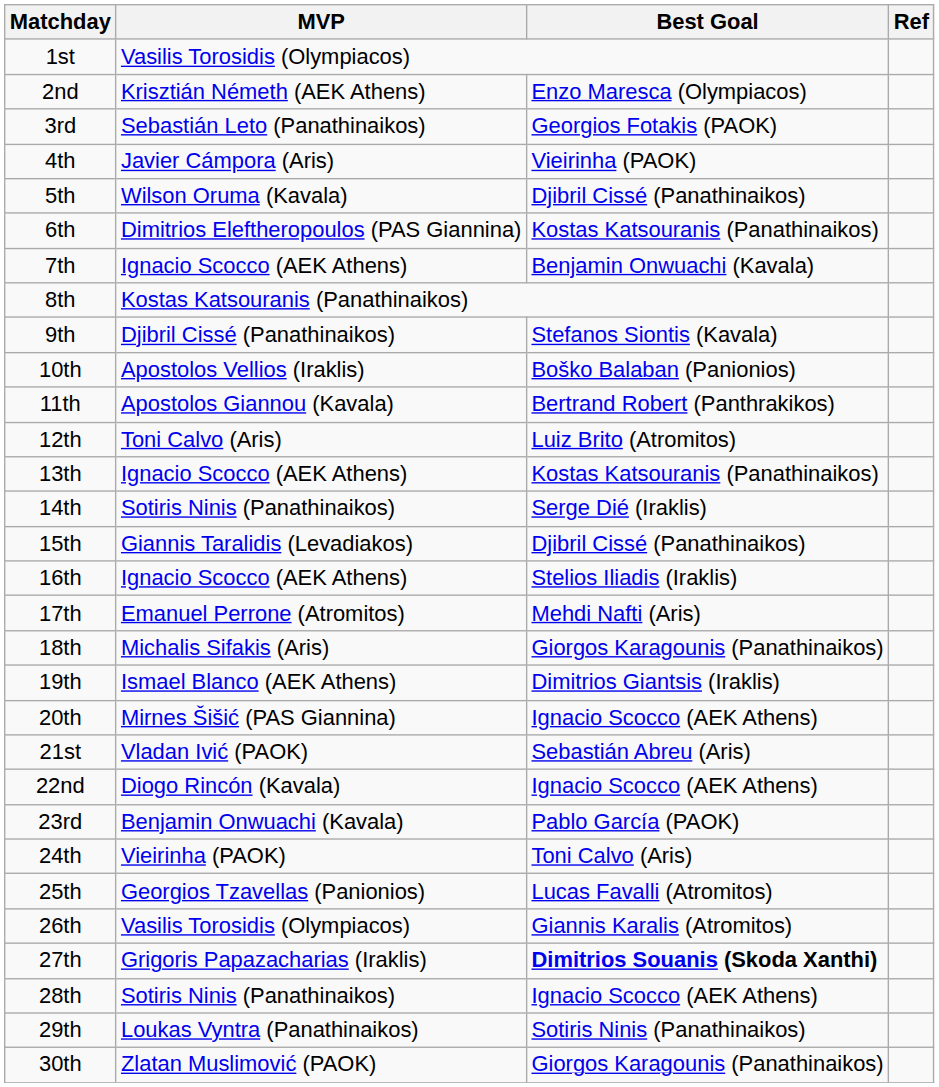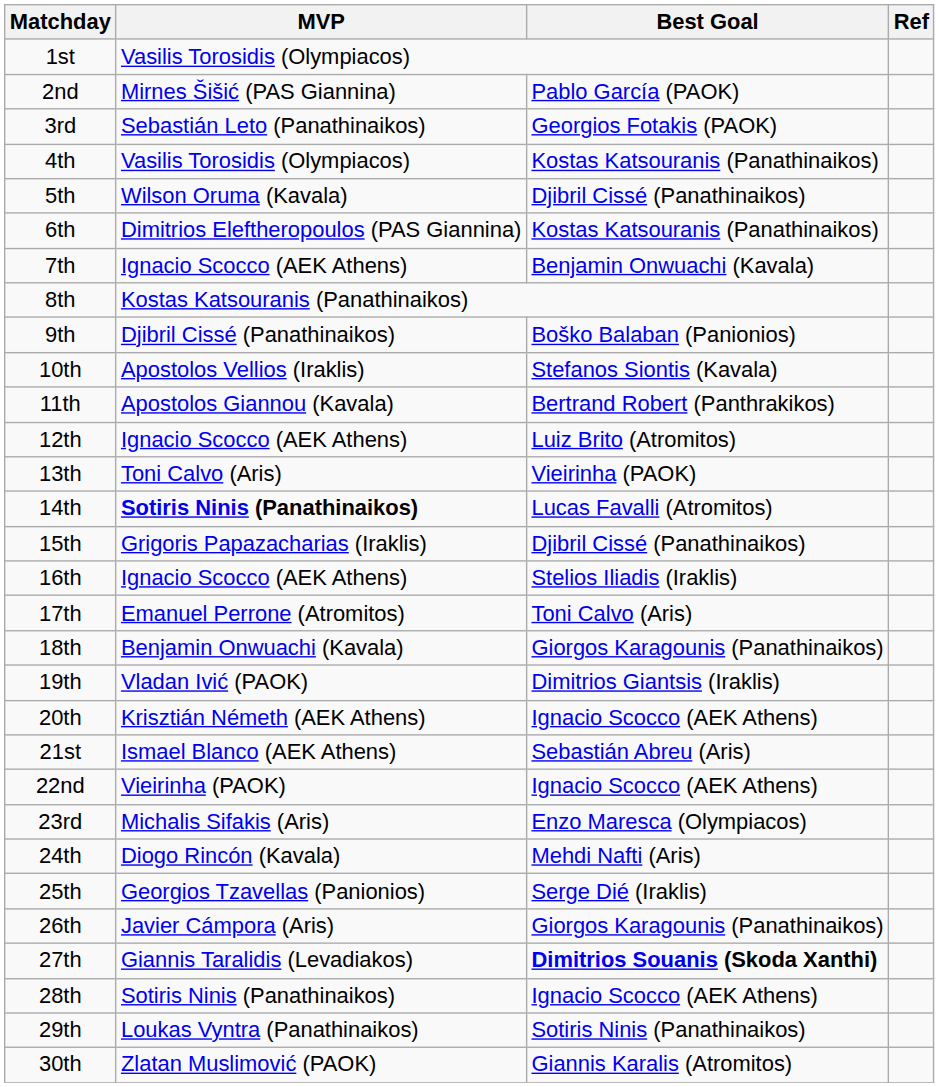 <table class="wikitable">
 <tr>
 <th>Matchday</th>
 <th>MVP</th>
 <th>Best Goal</th>
 <th>Ref</th>
 </tr>
 <tr>
 <td align="center">1st</td>
 <td colspan=2> <a href='#'>Vasilis Torosidis</a> (Olympiacos)</td>
 <td align="center"></td>
 </tr>
 <tr>
 <td align="center">2nd</td>
-<td> <a href='#'>Krisztián Németh</a> (AEK Athens)</td>
-<td> <a href='#'>Enzo Maresca</a> (Olympiacos)</td>
+<td> <a href='#'>Mirnes Šišić</a> (PAS Giannina)</td>
+<td> <a href='#'>Pablo García</a> (PAOK)</td>
 <td align="center"></td>
 </tr>
 <tr>
 <td align="center">3rd</td>
 <td> <a href='#'>Sebastián Leto</a> (Panathinaikos)</td>
 <td> <a href='#'>Georgios Fotakis</a> (PAOK)</td>
 <td align="center"></td>
 </tr>
 <tr>
 <td align="center">4th</td>
-<td> <a href='#'>Javier Cámpora</a> (Aris)</td>
-<td> <a href='#'>Vieirinha</a> (PAOK)</td>
+<td> <a href='#'>Vasilis Torosidis</a> (Olympiacos)</td>
+<td> <a href='#'>Kostas Katsouranis</a> (Panathinaikos)</td>
 <td align="center"></td>
 </tr>
 <tr>
 <td align="center">5th</td>
 <td> <a href='#'>Wilson Oruma</a> (Kavala)</td>
 <td> <a href='#'>Djibril Cissé</a> (Panathinaikos)</td>
 <td align="center"></td>
 </tr>
 <tr>
 <td align="center">6th</td>
 <td> <a href='#'>Dimitrios Eleftheropoulos</a> (PAS Giannina)</td>
 <td> <a href='#'>Kostas Katsouranis</a> (Panathinaikos)</td>
 <td align="center"></td>
 </tr>
 <tr>
 <td align="center">7th</td>
 <td> <a href='#'>Ignacio Scocco</a> (AEK Athens)</td>
 <td> <a href='#'>Benjamin Onwuachi</a> (Kavala)</td>
 <td align="center"></td>
 </tr>
 <tr>
 <td align="center">8th</td>
 <td colspan=2> <a href='#'>Kostas Katsouranis</a> (Panathinaikos)</td>
 <td align="center"></td>
 </tr>
 <tr>
 <td align="center">9th</td>
 <td> <a href='#'>Djibril Cissé</a> (Panathinaikos)</td>
-<td> <a href='#'>Stefanos Siontis</a> (Kavala)</td>
+<td> <a href='#'>Boško Balaban</a> (Panionios)</td>
 <td align="center"></td>
 </tr>
 <tr>
 <td align="center">10th</td>
 <td> <a href='#'>Apostolos Vellios</a> (Iraklis)</td>
-<td> <a href='#'>Boško Balaban</a> (Panionios)</td>
+<td> <a href='#'>Stefanos Siontis</a> (Kavala)</td>
 <td align="center"></td>
 </tr>
 <tr>
 <td align="center">11th</td>
 <td> <a href='#'>Apostolos Giannou</a> (Kavala)</td>
 <td> <a href='#'>Bertrand Robert</a> (Panthrakikos)</td>
 <td align="center"></td>
 </tr>
 <tr>
 <td align="center">12th</td>
-<td> <a href='#'>Toni Calvo</a> (Aris)</td>
+<td> <a href='#'>Ignacio Scocco</a> (AEK Athens)</td>
 <td> <a href='#'>Luiz Brito</a> (Atromitos)</td>
 <td align="center"></td>
 </tr>
 <tr>
 <td align="center">13th</td>
-<td> <a href='#'>Ignacio Scocco</a> (AEK Athens)</td>
-<td> <a href='#'>Kostas Katsouranis</a> (Panathinaikos)</td>
+<td> <a href='#'>Toni Calvo</a> (Aris)</td>
+<td> <a href='#'>Vieirinha</a> (PAOK)</td>
 <td align="center"></td>
 </tr>
 <tr>
 <td align="center">14th</td>
-<td> <a href='#'>Sotiris Ninis</a> (Panathinaikos)</td>
-<td> <a href='#'>Serge Dié</a> (Iraklis)</td>
+<td><strong> <a href='#'>Sotiris Ninis</a> (Panathinaikos)</strong></td>
+<td> <a href='#'>Lucas Favalli</a> (Atromitos)</td>
 <td align="center"></td>
 </tr>
 <tr>
 <td align="center">15th</td>
-<td> <a href='#'>Giannis Taralidis</a> (Levadiakos)</td>
+<td> <a href='#'>Grigoris Papazacharias</a> (Iraklis)</td>
 <td> <a href='#'>Djibril Cissé</a> (Panathinaikos)</td>
 <td align="center"></td>
 </tr>
 <tr>
 <td align="center">16th</td>
 <td> <a href='#'>Ignacio Scocco</a> (AEK Athens)</td>
 <td> <a href='#'>Stelios Iliadis</a> (Iraklis)</td>
 <td align="center"></td>
 </tr>
 <tr>
 <td align="center">17th</td>
 <td> <a href='#'>Emanuel Perrone</a> (Atromitos)</td>
-<td> <a href='#'>Mehdi Nafti</a> (Aris)</td>
+<td> <a href='#'>Toni Calvo</a> (Aris)</td>
 <td align="center"></td>
 </tr>
 <tr>
 <td align="center">18th</td>
-<td> <a href='#'>Michalis Sifakis</a> (Aris)</td>
+<td> <a href='#'>Benjamin Onwuachi</a> (Kavala)</td>
 <td> <a href='#'>Giorgos Karagounis</a> (Panathinaikos)</td>
 <td align="center"></td>
 </tr>
 <tr>
 <td align="center">19th</td>
-<td> <a href='#'>Ismael Blanco</a> (AEK Athens)</td>
+<td> <a href='#'>Vladan Ivić</a> (PAOK)</td>
 <td> <a href='#'>Dimitrios Giantsis</a> (Iraklis)</td>
 <td align="center"></td>
 </tr>
 <tr>
 <td align="center">20th</td>
-<td> <a href='#'>Mirnes Šišić</a> (PAS Giannina)</td>
+<td> <a href='#'>Krisztián Németh</a> (AEK Athens)</td>
 <td> <a href='#'>Ignacio Scocco</a> (AEK Athens)</td>
 <td align="center"></td>
 </tr>
 <tr>
 <td align="center">21st</td>
-<td> <a href='#'>Vladan Ivić</a> (PAOK)</td>
+<td> <a href='#'>Ismael Blanco</a> (AEK Athens)</td>
 <td> <a href='#'>Sebastián Abreu</a> (Aris)</td>
 <td align="center"></td>
 </tr>
 <tr>
 <td align="center">22nd</td>
-<td> <a href='#'>Diogo Rincón</a> (Kavala)</td>
+<td> <a href='#'>Vieirinha</a> (PAOK)</td>
 <td> <a href='#'>Ignacio Scocco</a> (AEK Athens)</td>
 <td align="center"></td>
 </tr>
 <tr>
 <td align="center">23rd</td>
-<td> <a href='#'>Benjamin Onwuachi</a> (Kavala)</td>
-<td> <a href='#'>Pablo García</a> (PAOK)</td>
+<td> <a href='#'>Michalis Sifakis</a> (Aris)</td>
+<td> <a href='#'>Enzo Maresca</a> (Olympiacos)</td>
 <td align="center"></td>
 </tr>
 <tr>
 <td align="center">24th</td>
-<td> <a href='#'>Vieirinha</a> (PAOK)</td>
-<td> <a href='#'>Toni Calvo</a> (Aris)</td>
+<td> <a href='#'>Diogo Rincón</a> (Kavala)</td>
+<td> <a href='#'>Mehdi Nafti</a> (Aris)</td>
 <td align="center"></td>
 </tr>
 <tr>
 <td align="center">25th</td>
 <td> <a href='#'>Georgios Tzavellas</a> (Panionios)</td>
-<td> <a href='#'>Lucas Favalli</a> (Atromitos)</td>
+<td> <a href='#'>Serge Dié</a> (Iraklis)</td>
 <td align="center"></td>
 </tr>
 <tr>
 <td align="center">26th</td>
-<td> <a href='#'>Vasilis Torosidis</a> (Olympiacos)</td>
-<td> <a href='#'>Giannis Karalis</a> (Atromitos)</td>
+<td> <a href='#'>Javier Cámpora</a> (Aris)</td>
+<td> <a href='#'>Giorgos Karagounis</a> (Panathinaikos)</td>
 <td align="center"></td>
 </tr>
 <tr>
 <td align="center">27th</td>
-<td> <a href='#'>Grigoris Papazacharias</a> (Iraklis)</td>
+<td> <a href='#'>Giannis Taralidis</a> (Levadiakos)</td>
 <td><strong> <a href='#'>Dimitrios Souanis</a> (Skoda Xanthi)</strong></td>
 <td align="center"></td>
 </tr>
 <tr>
 <td align="center">28th</td>
 <td> <a href='#'>Sotiris Ninis</a> (Panathinaikos)</td>
 <td> <a href='#'>Ignacio Scocco</a> (AEK Athens)</td>
 <td align="center"></td>
 </tr>
 <tr>
 <td align="center">29th</td>
 <td> <a href='#'>Loukas Vyntra</a> (Panathinaikos)</td>
 <td> <a href='#'>Sotiris Ninis</a> (Panathinaikos)</td>
 <td align="center"></td>
 </tr>
 <tr>
 <td align="center">30th</td>
 <td> <a href='#'>Zlatan Muslimović</a> (PAOK)</td>
-<td> <a href='#'>Giorgos Karagounis</a> (Panathinaikos)</td>
+<td> <a href='#'>Giannis Karalis</a> (Atromitos)</td>
 <td align="center"></td>
 </tr>
 </table>
